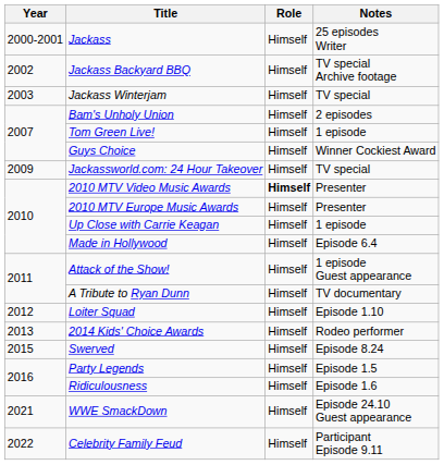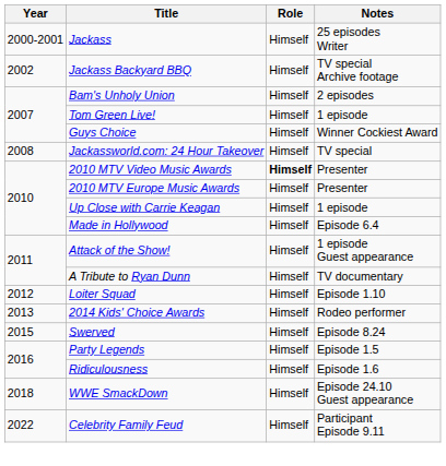 <table class="wikitable sortable">
 <tr>
 <th>Year</th>
 <th>Title</th>
 <th>Role</th>
 <th class="unsortable">Notes</th>
 </tr>
 <tr>
 <td>2000-2001</td>
 <td><em><a href='#'>Jackass</a></em></td>
 <td>Himself</td>
 <td>25 episodes<br>Writer</td>
 </tr>
 <tr>
 <td>2002</td>
 <td><em><a href='#'>Jackass Backyard BBQ</a></em></td>
 <td>Himself</td>
 <td>TV special<br>Archive footage</td>
 </tr>
 <tr>
-<td>2003</td>
-<td><em>Jackass Winterjam</em></td>
-<td>Himself</td>
-<td>TV special</td>
-</tr>
-<tr>
 <td rowspan="3">2007</td>
 <td><em><a href='#'>Bam's Unholy Union</a></em></td>
 <td>Himself</td>
 <td>2 episodes</td>
 </tr>
 <tr>
 <td><em><a href='#'>Tom Green Live!</a></em></td>
 <td>Himself</td>
 <td>1 episode</td>
 </tr>
 <tr>
 <td><em><a href='#'>Guys Choice</a></em></td>
 <td>Himself</td>
 <td>Winner Cockiest Award</td>
 </tr>
 <tr>
-<td>2009</td>
+<td>2008</td>
 <td><em><a href='#'>Jackassworld.com: 24 Hour Takeover</a></em></td>
 <td>Himself</td>
 <td>TV special</td>
 </tr>
 <tr>
 <td rowspan="4">2010</td>
 <td><em><a href='#'>2010 MTV Video Music Awards</a></em></td>
 <td><strong>Himself</strong></td>
 <td>Presenter</td>
 </tr>
 <tr>
 <td><em><a href='#'>2010 MTV Europe Music Awards</a></em></td>
 <td>Himself</td>
 <td>Presenter</td>
 </tr>
 <tr>
 <td><em><a href='#'>Up Close with Carrie Keagan</a></em></td>
 <td>Himself</td>
 <td>1 episode</td>
 </tr>
 <tr>
 <td><em><a href='#'>Made in Hollywood</a></em></td>
 <td>Himself</td>
 <td>Episode 6.4</td>
 </tr>
 <tr>
 <td rowspan="2">2011</td>
 <td><em><a href='#'>Attack of the Show!</a></em></td>
 <td>Himself</td>
 <td>1 episode<br>Guest appearance</td>
 </tr>
 <tr>
 <td><em>A Tribute to <a href='#'>Ryan Dunn</a></em></td>
 <td>Himself</td>
 <td>TV documentary</td>
 </tr>
 <tr>
 <td>2012</td>
 <td><em><a href='#'>Loiter Squad</a></em></td>
 <td>Himself</td>
 <td>Episode 1.10</td>
 </tr>
 <tr>
 <td>2013</td>
 <td><em><a href='#'>2014 Kids' Choice Awards</a></em></td>
 <td>Himself</td>
 <td>Rodeo performer</td>
 </tr>
 <tr>
 <td>2015</td>
 <td><em><a href='#'>Swerved</a></em></td>
 <td>Himself</td>
 <td>Episode 8.24</td>
 </tr>
 <tr>
 <td rowspan="2">2016</td>
 <td><em><a href='#'>Party Legends</a></em></td>
 <td>Himself</td>
 <td>Episode 1.5</td>
 </tr>
 <tr>
 <td><em><a href='#'>Ridiculousness</a></em></td>
 <td>Himself</td>
 <td>Episode 1.6</td>
 </tr>
 <tr>
-<td>2021</td>
+<td>2018</td>
 <td><em><a href='#'>WWE SmackDown</a></em></td>
 <td>Himself</td>
 <td>Episode 24.10<br>Guest appearance</td>
 </tr>
 <tr>
 <td>2022</td>
 <td><em><a href='#'>Celebrity Family Feud</a></em></td>
 <td>Himself</td>
 <td>Participant<br>Episode 9.11</td>
 </tr>
 </table>
